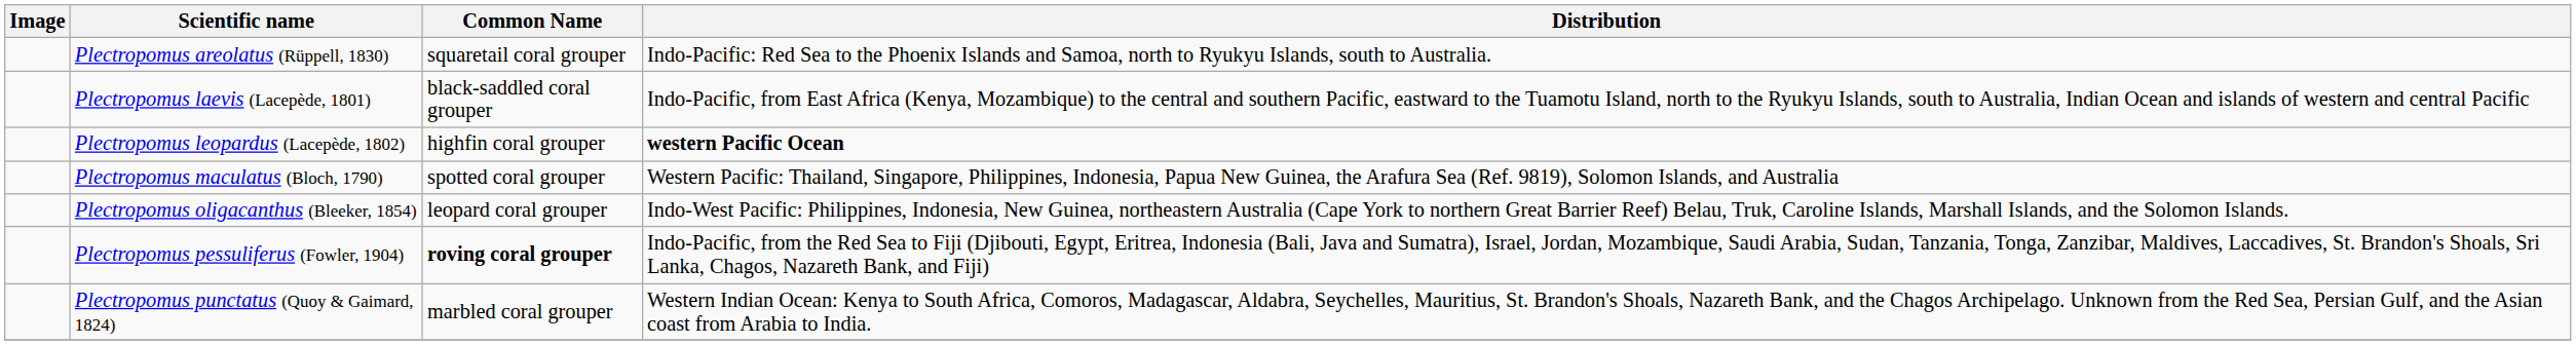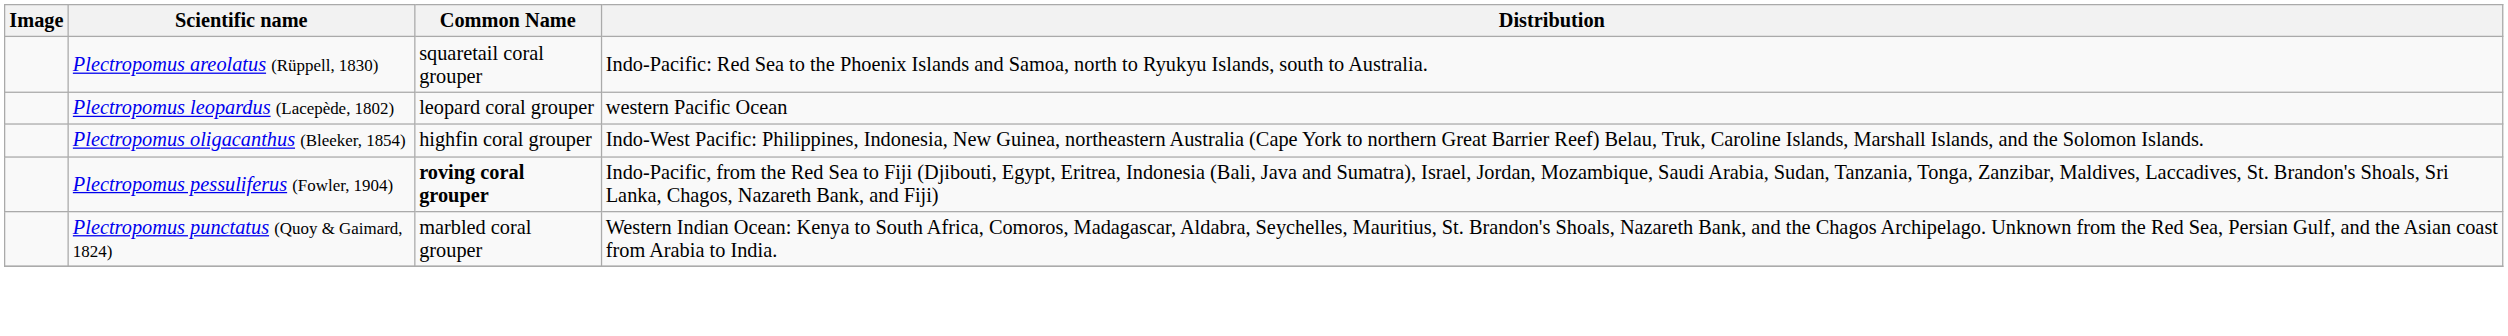 <table class="wikitable">
 <tr>
 <th>Image</th>
 <th>Scientific name</th>
 <th>Common Name</th>
 <th>Distribution</th>
 </tr>
 <tr>
 <td></td>
 <td><em><a href='#'>Plectropomus areolatus</a></em> <small>(Rüppell, 1830)</small></td>
 <td>squaretail coral grouper</td>
 <td>Indo-Pacific: Red Sea to the Phoenix Islands and Samoa, north to Ryukyu Islands, south to Australia.</td>
 </tr>
 <tr>
 <td></td>
-<td><em><a href='#'>Plectropomus laevis</a></em>  <small>(Lacepède, 1801)</small></td>
-<td>black-saddled coral grouper</td>
-<td>Indo-Pacific, from East Africa (Kenya, Mozambique) to the central and southern Pacific, eastward to the Tuamotu Island, north to the Ryukyu Islands, south to Australia, Indian Ocean and islands of western and central Pacific</td>
-</tr>
-<tr>
-<td></td>
 <td><em><a href='#'>Plectropomus leopardus</a></em> <small>(Lacepède, 1802)</small></td>
-<td>highfin coral grouper</td>
-<td><strong>western Pacific Ocean</strong></td>
-</tr>
-<tr>
-<td></td>
-<td><em><a href='#'>Plectropomus maculatus</a></em> <small>(Bloch, 1790)</small></td>
-<td>spotted coral grouper</td>
-<td>Western Pacific: Thailand, Singapore, Philippines, Indonesia, Papua New Guinea, the Arafura Sea (Ref. 9819), Solomon Islands, and Australia</td>
+<td>leopard coral grouper</td>
+<td>western Pacific Ocean</td>
 </tr>
 <tr>
 <td></td>
 <td><em><a href='#'>Plectropomus oligacanthus</a></em> <small>(Bleeker, 1854)</small></td>
-<td>leopard coral grouper</td>
+<td>highfin coral grouper</td>
 <td>Indo-West Pacific: Philippines, Indonesia, New Guinea, northeastern Australia (Cape York to northern Great Barrier Reef) Belau, Truk, Caroline Islands, Marshall Islands, and the Solomon Islands.</td>
 </tr>
 <tr>
 <td></td>
 <td><em><a href='#'>Plectropomus pessuliferus</a></em> <small>(Fowler, 1904)</small></td>
 <td><strong>roving coral grouper</strong></td>
 <td>Indo-Pacific, from the Red Sea to Fiji (Djibouti, Egypt, Eritrea, Indonesia (Bali, Java and Sumatra), Israel, Jordan, Mozambique, Saudi Arabia, Sudan, Tanzania, Tonga, Zanzibar, Maldives, Laccadives, St. Brandon's Shoals, Sri Lanka, Chagos, Nazareth Bank, and Fiji)</td>
 </tr>
 <tr>
 <td></td>
 <td><em><a href='#'>Plectropomus punctatus</a></em> <small>(Quoy & Gaimard, 1824)</small></td>
 <td>marbled coral grouper</td>
 <td>Western Indian Ocean: Kenya to South Africa, Comoros, Madagascar, Aldabra, Seychelles, Mauritius, St. Brandon's Shoals, Nazareth Bank, and the Chagos Archipelago. Unknown from the Red Sea, Persian Gulf, and the Asian coast from Arabia to India.</td>
 </tr>
 <tr>
 </tr>
 </table>
